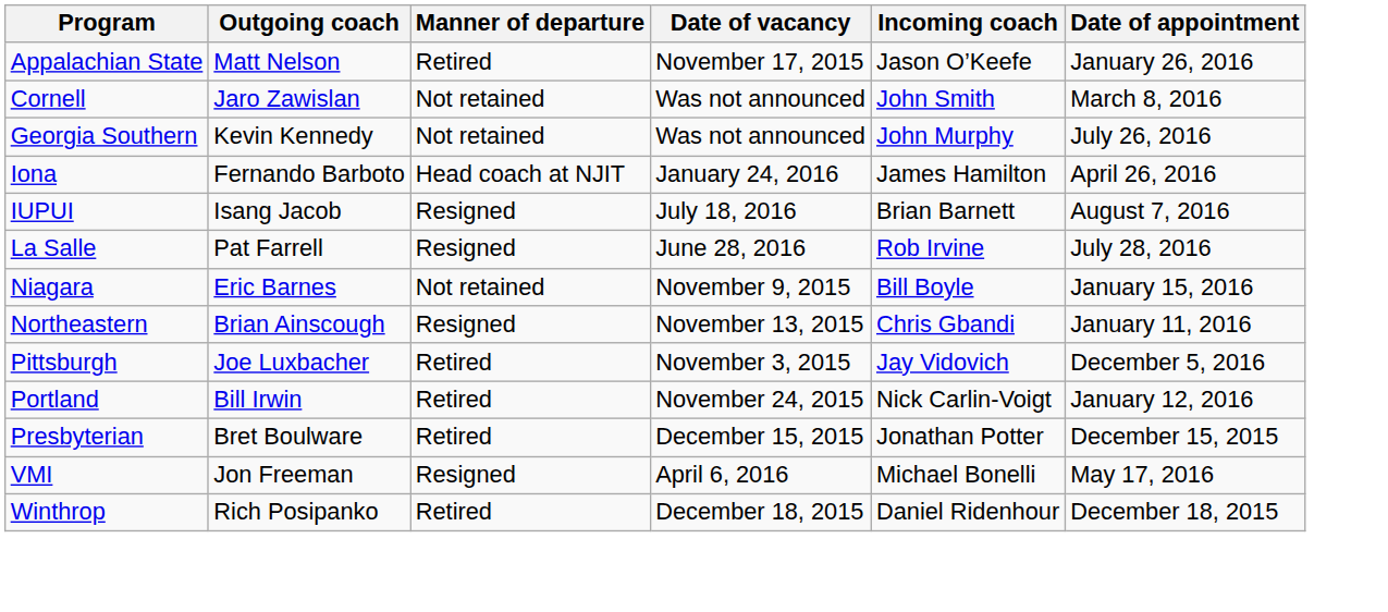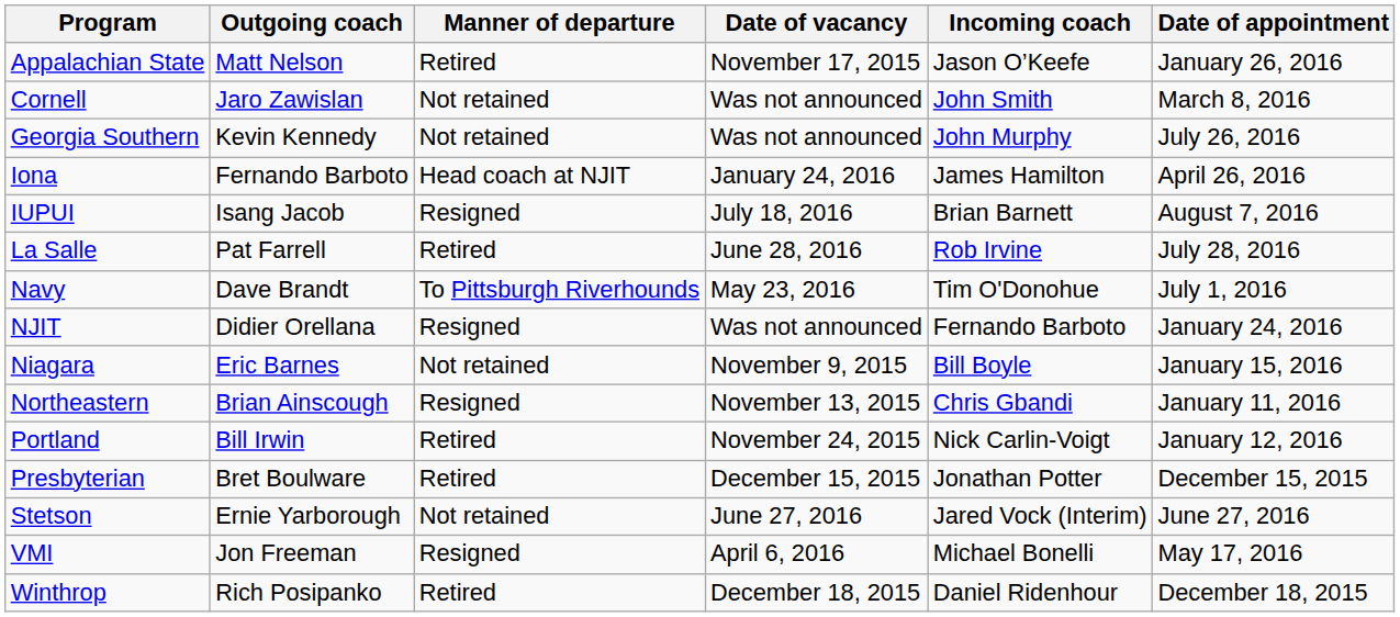 <table class="wikitable sortable">
 <tr>
 <th>Program</th>
 <th>Outgoing coach</th>
 <th>Manner of departure</th>
 <th>Date of vacancy</th>
 <th>Incoming coach</th>
 <th>Date of appointment</th>
 </tr>
 <tr>
 <td><a href='#'>Appalachian State</a></td>
 <td><a href='#'>Matt Nelson</a></td>
 <td>Retired</td>
 <td>November 17, 2015</td>
 <td>Jason O’Keefe</td>
 <td>January 26, 2016</td>
 </tr>
 <tr>
 <td><a href='#'>Cornell</a></td>
 <td><a href='#'>Jaro Zawislan</a></td>
 <td>Not retained</td>
 <td>Was not announced</td>
 <td><a href='#'>John Smith</a></td>
 <td>March 8, 2016</td>
 </tr>
 <tr>
 <td><a href='#'>Georgia Southern</a></td>
 <td>Kevin Kennedy</td>
 <td>Not retained</td>
 <td>Was not announced</td>
 <td><a href='#'>John Murphy</a></td>
 <td>July 26, 2016</td>
 </tr>
 <tr>
 <td><a href='#'>Iona</a></td>
 <td>Fernando Barboto</td>
 <td>Head coach at NJIT</td>
 <td>January 24, 2016</td>
 <td>James Hamilton</td>
 <td>April 26, 2016</td>
 </tr>
 <tr>
 <td><a href='#'>IUPUI</a></td>
 <td>Isang Jacob</td>
 <td>Resigned</td>
 <td>July 18, 2016</td>
 <td>Brian Barnett</td>
 <td>August 7, 2016</td>
 </tr>
 <tr>
 <td><a href='#'>La Salle</a></td>
 <td>Pat Farrell</td>
-<td>Resigned</td>
+<td>Retired</td>
 <td>June 28, 2016</td>
 <td><a href='#'>Rob Irvine</a></td>
 <td>July 28, 2016</td>
+</tr>
+<tr>
+<td><a href='#'>Navy</a></td>
+<td>Dave Brandt</td>
+<td>To <a href='#'>Pittsburgh Riverhounds</a></td>
+<td>May 23, 2016</td>
+<td>Tim O'Donohue</td>
+<td>July 1, 2016</td>
+</tr>
+<tr>
+<td><a href='#'>NJIT</a></td>
+<td>Didier Orellana</td>
+<td>Resigned</td>
+<td>Was not announced</td>
+<td>Fernando Barboto</td>
+<td>January 24, 2016</td>
 </tr>
 <tr>
 <td><a href='#'>Niagara</a></td>
 <td><a href='#'>Eric Barnes</a></td>
 <td>Not retained</td>
 <td>November 9, 2015</td>
 <td><a href='#'>Bill Boyle</a></td>
 <td>January 15, 2016</td>
 </tr>
 <tr>
 <td><a href='#'>Northeastern</a></td>
 <td><a href='#'>Brian Ainscough</a></td>
 <td>Resigned</td>
 <td>November 13, 2015</td>
 <td><a href='#'>Chris Gbandi</a></td>
 <td>January 11, 2016</td>
 </tr>
 <tr>
-<td><a href='#'>Pittsburgh</a></td>
-<td><a href='#'>Joe Luxbacher</a></td>
-<td>Retired</td>
-<td>November 3, 2015</td>
-<td><a href='#'>Jay Vidovich</a></td>
-<td>December 5, 2016</td>
-</tr>
-<tr>
 <td><a href='#'>Portland</a></td>
 <td><a href='#'>Bill Irwin</a></td>
 <td>Retired</td>
 <td>November 24, 2015</td>
 <td>Nick Carlin-Voigt</td>
 <td>January 12, 2016</td>
 </tr>
 <tr>
 <td><a href='#'>Presbyterian</a></td>
 <td>Bret Boulware</td>
 <td>Retired</td>
 <td>December 15, 2015</td>
 <td>Jonathan Potter</td>
 <td>December 15, 2015</td>
+</tr>
+<tr>
+<td><a href='#'>Stetson</a></td>
+<td>Ernie Yarborough</td>
+<td>Not retained</td>
+<td>June 27, 2016</td>
+<td>Jared Vock (Interim)</td>
+<td>June 27, 2016</td>
 </tr>
 <tr>
 <td><a href='#'>VMI</a></td>
 <td>Jon Freeman</td>
 <td>Resigned</td>
 <td>April 6, 2016</td>
 <td>Michael Bonelli</td>
 <td>May 17, 2016</td>
 </tr>
 <tr>
 <td><a href='#'>Winthrop</a></td>
 <td>Rich Posipanko</td>
 <td>Retired</td>
 <td>December 18, 2015</td>
 <td>Daniel Ridenhour</td>
 <td>December 18, 2015</td>
 </tr>
 </table>
